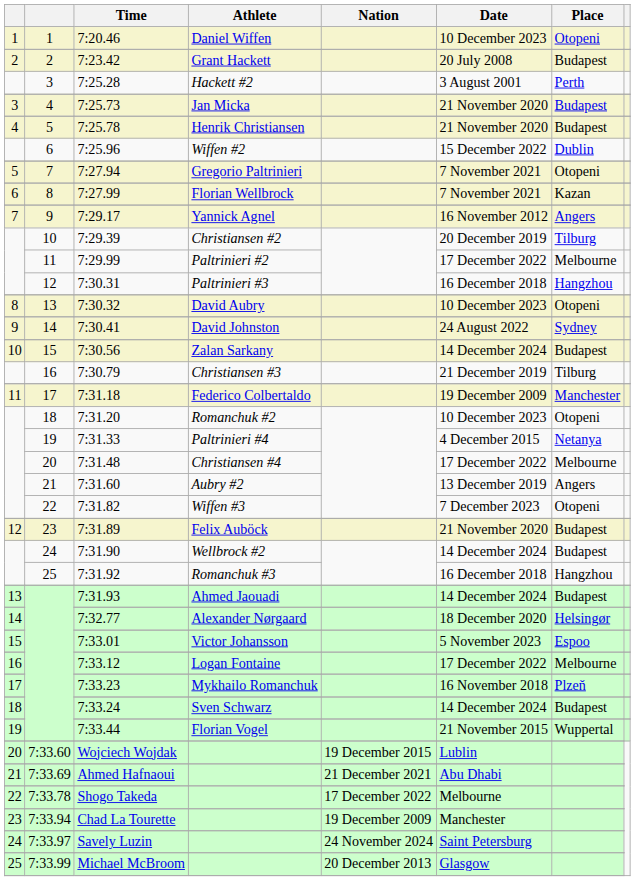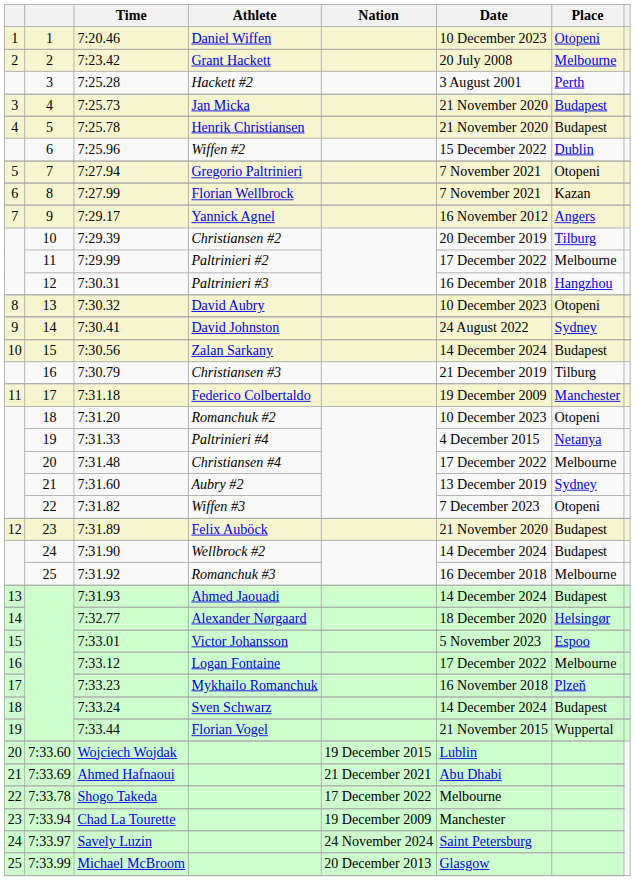 <table class="wikitable sortable">
 <tr>
 <th></th>
 <th></th>
 <th>Time</th>
 <th>Athlete</th>
 <th>Nation</th>
 <th>Date</th>
 <th>Place</th>
 <th class="unsortable"></th>
 </tr>
 <tr bgcolor=f6F5CE>
 <td align=center>1</td>
 <td align=center>1</td>
 <td>7:20.46</td>
 <td><a href='#'>Daniel Wiffen</a></td>
 <td></td>
 <td>10 December 2023</td>
 <td><a href='#'>Otopeni</a></td>
 <td></td>
 </tr>
 <tr>
 </tr>
 <tr bgcolor=f6F5CE>
 <td align=center>2</td>
 <td align=center>2</td>
 <td>7:23.42</td>
 <td><a href='#'>Grant Hackett</a></td>
 <td></td>
 <td>20 July 2008</td>
-<td>Budapest</td>
+<td><a href='#'>Melbourne</a></td>
 <td></td>
 </tr>
 <tr>
 <td align=center></td>
 <td align=center>3</td>
 <td>7:25.28</td>
 <td><em>Hackett #2</em></td>
 <td></td>
 <td>3 August 2001</td>
 <td><a href='#'>Perth</a></td>
 <td></td>
 </tr>
 <tr>
 </tr>
 <tr bgcolor=f6F5CE>
 <td align=center>3</td>
 <td align=center>4</td>
 <td>7:25.73</td>
 <td><a href='#'>Jan Micka</a></td>
 <td></td>
 <td>21 November 2020</td>
 <td><a href='#'>Budapest</a></td>
 <td></td>
 </tr>
 <tr>
 </tr>
 <tr bgcolor=f6F5CE>
 <td align=center>4</td>
 <td align=center>5</td>
 <td>7:25.78</td>
 <td><a href='#'>Henrik Christiansen</a></td>
 <td></td>
 <td>21 November 2020</td>
 <td>Budapest</td>
 <td></td>
 </tr>
 <tr>
 <td align=center></td>
 <td align=center>6</td>
 <td>7:25.96</td>
 <td><em>Wiffen #2</em></td>
 <td></td>
 <td>15 December 2022</td>
 <td><a href='#'>Dublin</a></td>
 <td></td>
 </tr>
 <tr>
 </tr>
 <tr bgcolor=f6F5CE>
 <td align=center>5</td>
 <td align=center>7</td>
 <td>7:27.94</td>
 <td><a href='#'>Gregorio Paltrinieri</a></td>
 <td></td>
 <td>7 November 2021</td>
 <td>Otopeni</td>
 <td></td>
 </tr>
 <tr>
 </tr>
 <tr bgcolor=f6F5CE>
 <td align=center>6</td>
 <td align=center>8</td>
 <td>7:27.99</td>
 <td><a href='#'>Florian Wellbrock</a></td>
 <td></td>
 <td>7 November 2021</td>
 <td>Kazan</td>
 <td></td>
 </tr>
 <tr>
 </tr>
 <tr bgcolor=f6F5CE>
 <td align=center>7</td>
 <td align=center>9</td>
 <td>7:29.17</td>
 <td><a href='#'>Yannick Agnel</a></td>
 <td></td>
 <td>16 November 2012</td>
 <td><a href='#'>Angers</a></td>
 <td></td>
 </tr>
 <tr>
 <td rowspan="3"></td>
 <td align=center>10</td>
 <td>7:29.39</td>
 <td><em>Christiansen #2</em></td>
 <td rowspan="3"></td>
 <td>20 December 2019</td>
 <td><a href='#'>Tilburg</a></td>
 <td></td>
 </tr>
 <tr>
 <td align=center>11</td>
 <td>7:29.99</td>
 <td><em>Paltrinieri #2</em></td>
 <td>17 December 2022</td>
 <td>Melbourne</td>
 <td></td>
 </tr>
 <tr>
 <td align=center>12</td>
 <td>7:30.31</td>
 <td><em>Paltrinieri #3</em></td>
 <td>16 December 2018</td>
 <td><a href='#'>Hangzhou</a></td>
 <td></td>
 </tr>
 <tr>
 </tr>
 <tr bgcolor=f6F5CE>
 <td align=center>8</td>
 <td align=center>13</td>
 <td>7:30.32</td>
 <td><a href='#'>David Aubry</a></td>
 <td></td>
 <td>10 December 2023</td>
 <td>Otopeni</td>
 <td></td>
 </tr>
 <tr>
 </tr>
 <tr bgcolor=f6F5CE>
 <td align=center>9</td>
 <td align=center>14</td>
 <td>7:30.41</td>
 <td><a href='#'>David Johnston</a></td>
 <td></td>
 <td>24 August 2022</td>
 <td><a href='#'>Sydney</a></td>
 <td></td>
 </tr>
 <tr>
 </tr>
 <tr bgcolor=f6F5CE>
 <td align=center>10</td>
 <td align=center>15</td>
 <td>7:30.56</td>
 <td><a href='#'>Zalan Sarkany</a></td>
 <td></td>
 <td>14 December 2024</td>
 <td>Budapest</td>
 <td></td>
 </tr>
 <tr>
 <td align=center></td>
 <td align=center>16</td>
 <td>7:30.79</td>
 <td><em>Christiansen #3</em></td>
 <td></td>
 <td>21 December 2019</td>
 <td>Tilburg</td>
 <td></td>
 </tr>
 <tr>
 </tr>
 <tr bgcolor=f6F5CE>
 <td align=center>11</td>
 <td align=center>17</td>
 <td>7:31.18</td>
 <td><a href='#'>Federico Colbertaldo</a></td>
 <td></td>
 <td>19 December 2009</td>
 <td><a href='#'>Manchester</a></td>
 <td></td>
 </tr>
 <tr>
 <td rowspan="5"></td>
 <td align=center>18</td>
 <td>7:31.20</td>
 <td><em>Romanchuk #2</em></td>
 <td rowspan="5"></td>
 <td>10 December 2023</td>
 <td>Otopeni</td>
 <td></td>
 </tr>
 <tr>
 <td align=center>19</td>
 <td>7:31.33</td>
 <td><em>Paltrinieri #4</em></td>
 <td>4 December 2015</td>
 <td><a href='#'>Netanya</a></td>
 <td></td>
 </tr>
 <tr>
 <td align=center>20</td>
 <td>7:31.48</td>
 <td><em>Christiansen #4</em></td>
 <td>17 December 2022</td>
 <td>Melbourne</td>
 <td></td>
 </tr>
 <tr>
 <td align=center>21</td>
 <td>7:31.60</td>
 <td><em>Aubry #2</em></td>
 <td>13 December 2019</td>
-<td>Angers</td>
+<td><a href='#'>Sydney</a></td>
 <td></td>
 </tr>
 <tr>
 <td align=center>22</td>
 <td>7:31.82</td>
 <td><em>Wiffen #3</em></td>
 <td>7 December 2023</td>
 <td>Otopeni</td>
 <td></td>
 </tr>
 <tr>
 </tr>
 <tr bgcolor=f6F5CE>
 <td align=center>12</td>
 <td align=center>23</td>
 <td>7:31.89</td>
 <td><a href='#'>Felix Auböck</a></td>
 <td></td>
 <td>21 November 2020</td>
 <td>Budapest</td>
 <td></td>
 </tr>
 <tr>
 <td rowspan="2"></td>
 <td align=center>24</td>
 <td>7:31.90</td>
 <td><em>Wellbrock #2</em></td>
 <td rowspan="2"></td>
 <td>14 December 2024</td>
 <td>Budapest</td>
 <td></td>
 </tr>
 <tr>
 <td align=center>25</td>
 <td>7:31.92</td>
 <td><em>Romanchuk #3</em></td>
 <td>16 December 2018</td>
-<td>Hangzhou</td>
+<td>Melbourne</td>
 <td></td>
 </tr>
 <tr>
 </tr>
 <tr bgcolor=CCFFCC>
 <td align=center>13</td>
 <td rowspan="13"></td>
 <td>7:31.93</td>
 <td><a href='#'>Ahmed Jaouadi</a></td>
 <td></td>
 <td>14 December 2024</td>
 <td>Budapest</td>
 <td></td>
 </tr>
 <tr>
 </tr>
 <tr bgcolor=CCFFCC>
 <td align=center>14</td>
 <td>7:32.77</td>
 <td><a href='#'>Alexander Nørgaard</a></td>
 <td></td>
 <td>18 December 2020</td>
 <td><a href='#'>Helsingør</a></td>
 <td></td>
 </tr>
 <tr>
 </tr>
 <tr bgcolor=CCFFCC>
 <td align=center>15</td>
 <td>7:33.01</td>
 <td><a href='#'>Victor Johansson</a></td>
 <td></td>
 <td>5 November 2023</td>
 <td><a href='#'>Espoo</a></td>
 <td></td>
 </tr>
 <tr>
 </tr>
 <tr bgcolor=CCFFCC>
 <td align=center>16</td>
 <td>7:33.12</td>
 <td><a href='#'>Logan Fontaine</a></td>
 <td></td>
 <td>17 December 2022</td>
 <td>Melbourne</td>
 <td></td>
 </tr>
 <tr>
 </tr>
 <tr bgcolor=CCFFCC>
 <td align=center>17</td>
 <td>7:33.23</td>
 <td><a href='#'>Mykhailo Romanchuk</a></td>
 <td></td>
 <td>16 November 2018</td>
 <td><a href='#'>Plzeň</a></td>
 <td></td>
 </tr>
 <tr>
 </tr>
 <tr bgcolor=CCFFCC>
 <td align=center>18</td>
 <td>7:33.24</td>
 <td><a href='#'>Sven Schwarz</a></td>
 <td></td>
 <td>14 December 2024</td>
 <td>Budapest</td>
 <td></td>
 </tr>
 <tr>
 </tr>
 <tr bgcolor=CCFFCC>
 <td align=center>19</td>
 <td>7:33.44</td>
 <td><a href='#'>Florian Vogel</a></td>
 <td></td>
 <td>21 November 2015</td>
 <td>Wuppertal</td>
 <td></td>
 </tr>
 <tr>
 </tr>
 <tr bgcolor=CCFFCC>
 <td align=center>20</td>
 <td>7:33.60</td>
 <td><a href='#'>Wojciech Wojdak</a></td>
 <td></td>
 <td>19 December 2015</td>
 <td><a href='#'>Lublin</a></td>
 <td></td>
 </tr>
 <tr>
 </tr>
 <tr bgcolor=CCFFCC>
 <td align=center>21</td>
 <td>7:33.69</td>
 <td><a href='#'>Ahmed Hafnaoui</a></td>
 <td></td>
 <td>21 December 2021</td>
 <td><a href='#'>Abu Dhabi</a></td>
 <td></td>
 </tr>
 <tr>
 </tr>
 <tr bgcolor=CCFFCC>
 <td align=center>22</td>
 <td>7:33.78</td>
 <td><a href='#'>Shogo Takeda</a></td>
 <td></td>
 <td>17 December 2022</td>
 <td>Melbourne</td>
 <td></td>
 </tr>
 <tr>
 </tr>
 <tr bgcolor=CCFFCC>
 <td align=center>23</td>
 <td>7:33.94</td>
 <td><a href='#'>Chad La Tourette</a></td>
 <td></td>
 <td>19 December 2009</td>
 <td>Manchester</td>
 <td></td>
 </tr>
 <tr>
 </tr>
 <tr bgcolor=CCFFCC>
 <td align=center>24</td>
 <td>7:33.97</td>
 <td><a href='#'>Savely Luzin</a></td>
 <td></td>
 <td>24 November 2024</td>
 <td><a href='#'>Saint Petersburg</a></td>
 <td></td>
 </tr>
 <tr>
 </tr>
 <tr bgcolor=CCFFCC>
 <td align=center>25</td>
 <td>7:33.99</td>
 <td><a href='#'>Michael McBroom</a></td>
 <td></td>
 <td>20 December 2013</td>
 <td><a href='#'>Glasgow</a></td>
 <td></td>
 </tr>
 <tr>
 </tr>
 </table>
